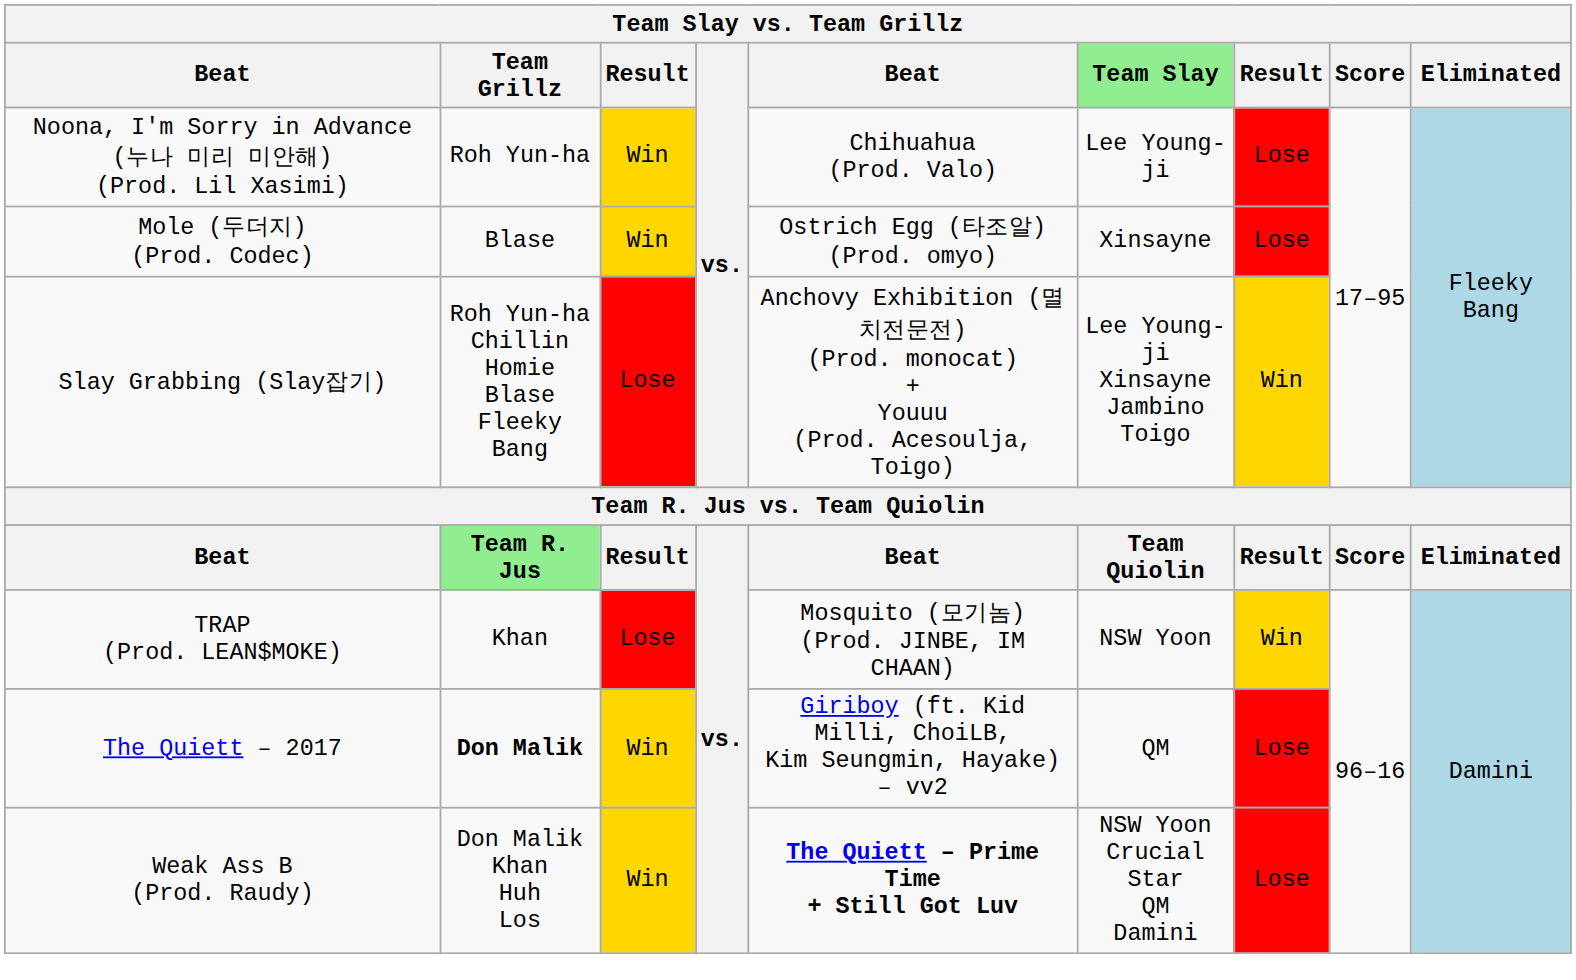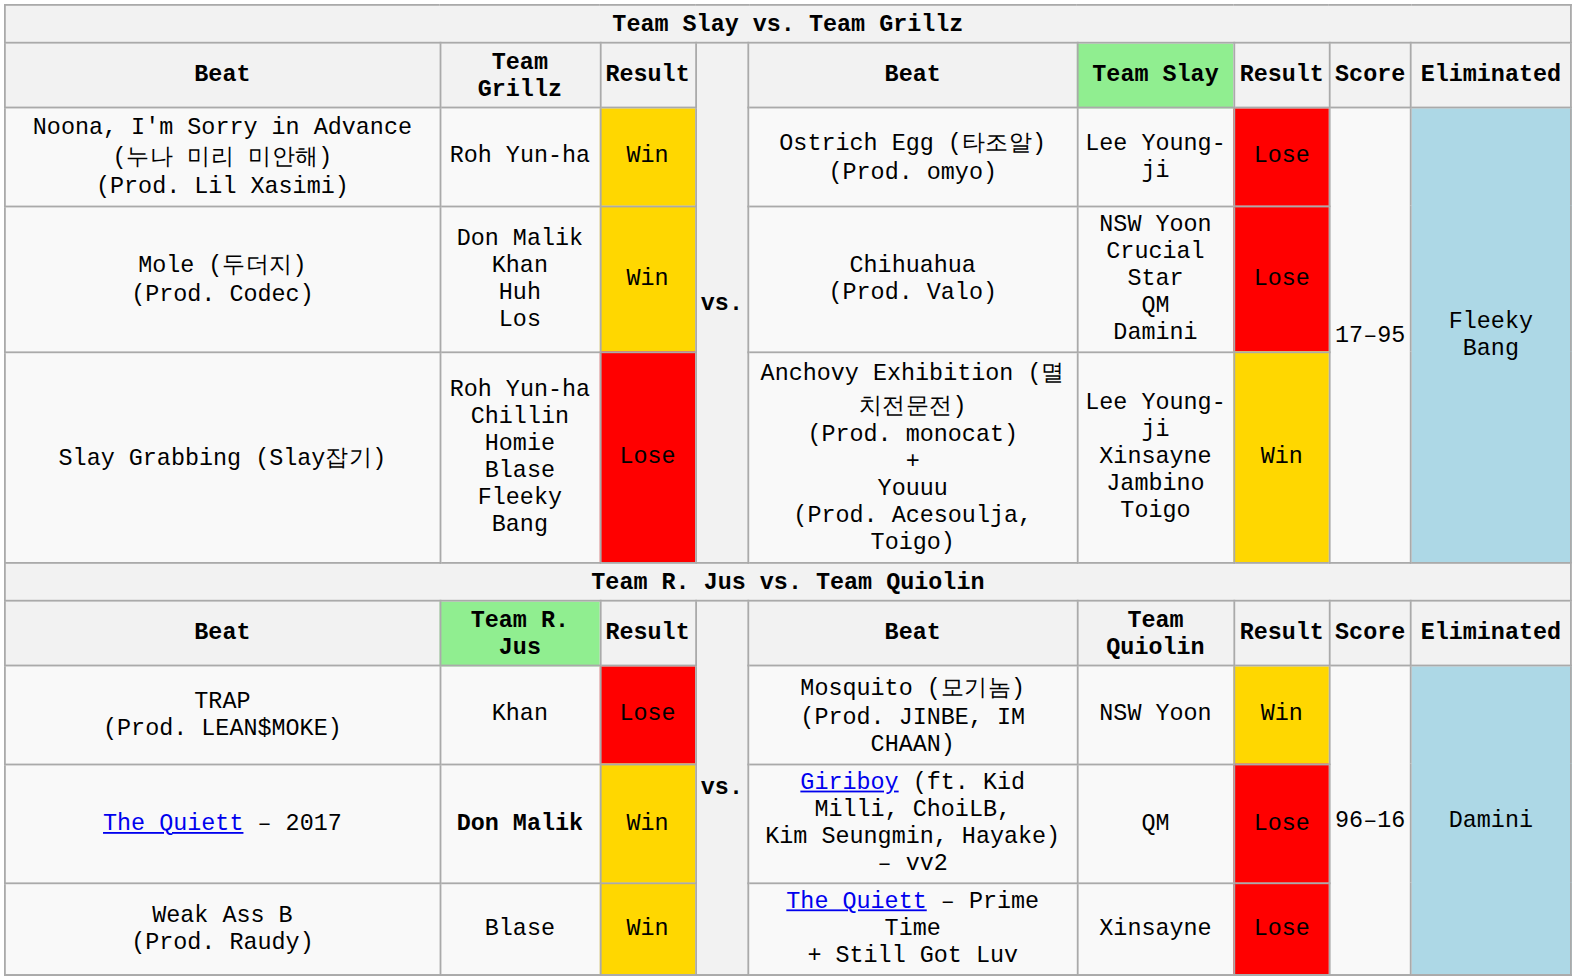 <table class="wikitable" border="2" style="text-align:center">
 <tr>
 <th colspan="9">Team Slay vs. Team Grillz</th>
 </tr>
 <tr>
 <th>Beat</th>
 <th>Team Grillz</th>
 <th>Result</th>
 <th rowspan="4">vs.</th>
 <th>Beat</th>
 <th style="background:lightgreen">Team Slay</th>
 <th>Result</th>
 <th>Score</th>
 <th>Eliminated</th>
 </tr>
 <tr>
 <td>Noona, I'm Sorry in Advance (누나 미리 미안해) <br> (Prod. Lil Xasimi)</td>
 <td>Roh Yun-ha</td>
 <td style="background:gold">Win</td>
-<td>Chihuahua <br> (Prod. Valo)</td>
+<td>Ostrich Egg (타조알) <br> (Prod. omyo)</td>
 <td>Lee Young-ji</td>
 <td style="background:red">Lose</td>
 <td rowspan="3">17–95</td>
 <td rowspan="3" style="background:lightblue">Fleeky Bang</td>
 </tr>
 <tr>
 <td>Mole (두더지) <br> (Prod. Codec)</td>
-<td>Blase</td>
+<td>Don Malik<br> Khan<br> Huh<br> Los</td>
 <td style="background:gold">Win</td>
-<td>Ostrich Egg (타조알) <br> (Prod. omyo)</td>
-<td>Xinsayne</td>
+<td>Chihuahua <br> (Prod. Valo)</td>
+<td>NSW Yoon<br> Crucial Star<br> QM<br> Damini</td>
 <td style="background:red">Lose</td>
 </tr>
 <tr>
 <td>Slay Grabbing (Slay잡기)</td>
 <td>Roh Yun-ha<br>Chillin Homie<br>Blase<br>Fleeky Bang</td>
 <td style="background:red">Lose</td>
 <td>Anchovy Exhibition (멸치전문전)<br> (Prod. monocat)<br> + <br> Youuu <br> (Prod. Acesoulja, Toigo)</td>
 <td>Lee Young-ji <br> Xinsayne<br> Jambino<br> Toigo</td>
 <td style="background:gold">Win</td>
 </tr>
 <tr>
 <th colspan="9">Team R. Jus vs. Team Quiolin</th>
 </tr>
 <tr>
 <th>Beat</th>
 <th style="background:lightgreen">Team R. Jus</th>
 <th>Result</th>
 <th rowspan="4">vs.</th>
 <th>Beat</th>
 <th>Team Quiolin</th>
 <th>Result</th>
 <th>Score</th>
 <th>Eliminated</th>
 </tr>
 <tr>
 <td>TRAP <br> (Prod. LEAN$MOKE)</td>
 <td>Khan</td>
 <td style="background:red">Lose</td>
 <td>Mosquito (모기놈) <br> (Prod. JINBE, IM CHAAN)</td>
 <td>NSW Yoon</td>
 <td style="background:gold">Win</td>
 <td rowspan="3">96–16</td>
 <td rowspan="3" style="background:lightblue">Damini</td>
 </tr>
 <tr>
 <td><a href='#'>The Quiett</a> – 2017</td>
 <td><strong>Don Malik</strong></td>
 <td style="background:gold">Win</td>
 <td><a href='#'>Giriboy</a> (ft. Kid Milli, ChoiLB, <br> Kim Seungmin, Hayake) <br> – vv2</td>
 <td>QM</td>
 <td style="background:red">Lose</td>
 </tr>
 <tr>
 <td>Weak Ass B <br> (Prod. Raudy)</td>
-<td>Don Malik<br> Khan<br> Huh<br> Los</td>
+<td>Blase</td>
 <td style="background:gold">Win</td>
-<td><strong><a href='#'>The Quiett</a> – Prime Time <br> + Still Got Luv</strong></td>
-<td>NSW Yoon<br> Crucial Star<br> QM<br> Damini</td>
+<td><a href='#'>The Quiett</a> – Prime Time <br> + Still Got Luv</td>
+<td>Xinsayne</td>
 <td style="background:red">Lose</td>
 </tr>
 <tr>
 </tr>
 </table>
